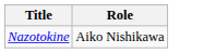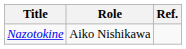 <table class="wikitable">
 <tr>
 <th>Title</th>
 <th>Role</th>
+<th>Ref.</th>
 </tr>
 <tr>
 <td><em><a href='#'>Nazotokine</a></em></td>
 <td>Aiko Nishikawa</td>
+<td></td>
 </tr>
 </table>
